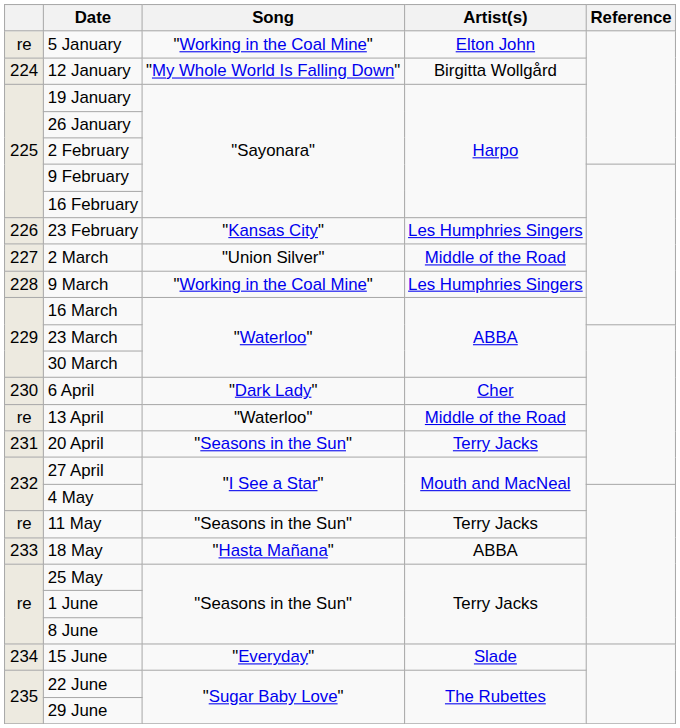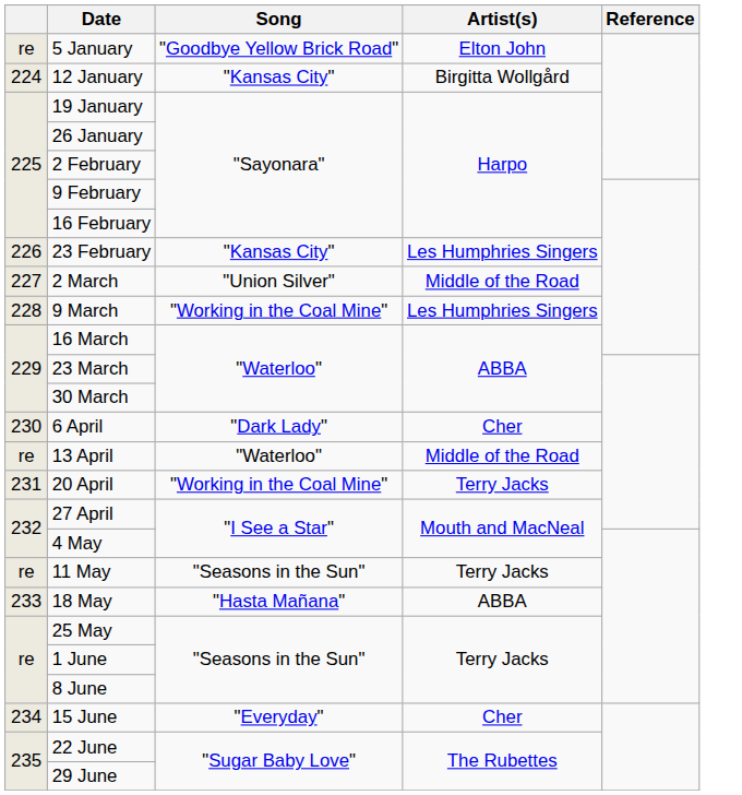 <table class="wikitable">
 <tr>
 <th width="30"></th>
 <th>Date</th>
 <th>Song</th>
 <th>Artist(s)</th>
 <th>Reference</th>
 </tr>
 <tr>
 <td bgcolor="#EDEAE0" align="center">re</td>
 <td>5 January</td>
-<td align="center">"<a href='#'>Working in the Coal Mine</a>"</td>
+<td align="center">"<a href='#'>Goodbye Yellow Brick Road</a>"</td>
 <td align="center"><a href='#'>Elton John</a></td>
 <td rowspan="5" align="center"></td>
 </tr>
 <tr>
 <td bgcolor="#EDEAE0" align="center">224</td>
 <td>12 January</td>
-<td align="center">"<a href='#'>My Whole World Is Falling Down</a>"</td>
+<td align="center">"<a href='#'>Kansas City</a>"</td>
 <td align="center">Birgitta Wollgård</td>
 </tr>
 <tr>
 <td rowspan="5" bgcolor="#EDEAE0" align="center">225</td>
 <td>19 January</td>
 <td rowspan="5" align="center">"Sayonara"</td>
 <td rowspan="5" align="center"><a href='#'>Harpo</a></td>
 </tr>
 <tr>
 <td>26 January</td>
 </tr>
 <tr>
 <td>2 February</td>
 </tr>
 <tr>
 <td>9 February</td>
 <td rowspan="6" align="center"></td>
 </tr>
 <tr>
 <td>16 February</td>
 </tr>
 <tr>
 <td bgcolor="#EDEAE0" align="center">226</td>
 <td>23 February</td>
 <td align="center">"<a href='#'>Kansas City</a>"</td>
 <td align="center"><a href='#'>Les Humphries Singers</a></td>
 </tr>
 <tr>
 <td bgcolor="#EDEAE0" align="center">227</td>
 <td>2 March</td>
 <td align="center">"Union Silver"</td>
 <td align="center"><a href='#'>Middle of the Road</a></td>
 </tr>
 <tr>
 <td bgcolor="#EDEAE0" align="center">228</td>
 <td>9 March</td>
 <td align="center">"<a href='#'>Working in the Coal Mine</a>"</td>
 <td align="center"><a href='#'>Les Humphries Singers</a></td>
 </tr>
 <tr>
 <td rowspan="3" bgcolor="#EDEAE0" align="center">229</td>
 <td>16 March</td>
 <td rowspan="3" align="center">"<a href='#'>Waterloo</a>"</td>
 <td rowspan="3" align="center"><a href='#'>ABBA</a></td>
 </tr>
 <tr>
 <td>23 March</td>
 <td rowspan="6" align="center"></td>
 </tr>
 <tr>
 <td>30 March</td>
 </tr>
 <tr>
 <td bgcolor="#EDEAE0" align="center">230</td>
 <td>6 April</td>
 <td align="center">"<a href='#'>Dark Lady</a>"</td>
 <td align="center"><a href='#'>Cher</a></td>
 </tr>
 <tr>
 <td bgcolor="#EDEAE0" align="center">re</td>
 <td>13 April</td>
 <td align="center">"Waterloo"</td>
 <td align="center"><a href='#'>Middle of the Road</a></td>
 </tr>
 <tr>
 <td bgcolor="#EDEAE0" align="center">231</td>
 <td>20 April</td>
-<td align="center">"<a href='#'>Seasons in the Sun</a>"</td>
+<td align="center">"<a href='#'>Working in the Coal Mine</a>"</td>
 <td align="center"><a href='#'>Terry Jacks</a></td>
 </tr>
 <tr>
 <td rowspan="2" bgcolor="#EDEAE0" align="center">232</td>
 <td>27 April</td>
 <td rowspan="2" align="center">"<a href='#'>I See a Star</a>"</td>
 <td rowspan="2" align="center"><a href='#'>Mouth and MacNeal</a></td>
 </tr>
 <tr>
 <td>4 May</td>
 <td rowspan="6" align="center"></td>
 </tr>
 <tr>
 <td bgcolor="#EDEAE0" align="center">re</td>
 <td>11 May</td>
 <td align="center">"Seasons in the Sun"</td>
 <td align="center">Terry Jacks</td>
 </tr>
 <tr>
 <td bgcolor="#EDEAE0" align="center">233</td>
 <td>18 May</td>
 <td align="center">"<a href='#'>Hasta Mañana</a>"</td>
 <td align="center">ABBA</td>
 </tr>
 <tr>
 <td rowspan="3" bgcolor="#EDEAE0" align="center">re</td>
 <td>25 May</td>
 <td rowspan="3" align="center">"Seasons in the Sun"</td>
 <td rowspan="3" align="center">Terry Jacks</td>
 </tr>
 <tr>
 <td>1 June</td>
 </tr>
 <tr>
 <td>8 June</td>
 </tr>
 <tr>
 <td bgcolor="#EDEAE0" align="center">234</td>
 <td>15 June</td>
 <td align="center">"<a href='#'>Everyday</a>"</td>
-<td align="center"><a href='#'>Slade</a></td>
+<td align="center"><a href='#'>Cher</a></td>
 <td rowspan="3" align="center"></td>
 </tr>
 <tr>
 <td rowspan="2" bgcolor="#EDEAE0" align="center">235</td>
 <td>22 June</td>
 <td rowspan="2" align="center">"<a href='#'>Sugar Baby Love</a>"</td>
 <td rowspan="2" align="center"><a href='#'>The Rubettes</a></td>
 </tr>
 <tr>
 <td>29 June</td>
 </tr>
 </table>
